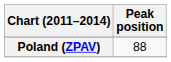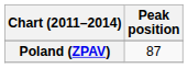 <table class="wikitable sortable plainrowheaders">
 <tr>
 <th scope="col">Chart (2011–2014)</th>
 <th scope="col">Peak<br>position</th>
 </tr>
 <tr>
 </tr>
 <tr>
 </tr>
 <tr>
 </tr>
 <tr>
 </tr>
 <tr>
 </tr>
 <tr>
 </tr>
 <tr>
 </tr>
 <tr>
 </tr>
 <tr>
 </tr>
 <tr>
 </tr>
 <tr>
 </tr>
 <tr>
 </tr>
 <tr>
 <th scope="row">Poland (<a href='#'>ZPAV</a>)</th>
-<td align=center>88</td>
+<td align=center>87</td>
 </tr>
 <tr>
 </tr>
 <tr>
 </tr>
 <tr>
 </tr>
 <tr>
 </tr>
 <tr>
 </tr>
 <tr>
 </tr>
 </table>
